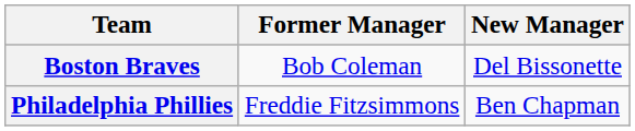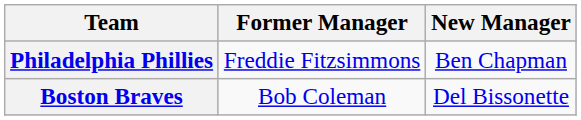 <table class="wikitable plainrowheaders" style="text-align:center;">
 <tr>
 <th>Team</th>
 <th>Former Manager</th>
 <th>New Manager</th>
 </tr>
 <tr>
+<th scope="row" style="text-align:center;"><a href='#'>Philadelphia Phillies</a></th>
+<td><a href='#'>Freddie Fitzsimmons</a></td>
+<td><a href='#'>Ben Chapman</a></td>
+</tr>
+<tr>
 <th scope="row" style="text-align:center;"><a href='#'>Boston Braves</a></th>
 <td><a href='#'>Bob Coleman</a></td>
 <td><a href='#'>Del Bissonette</a></td>
 </tr>
-<tr>
-<th scope="row" style="text-align:center;"><a href='#'>Philadelphia Phillies</a></th>
-<td><a href='#'>Freddie Fitzsimmons</a></td>
-<td><a href='#'>Ben Chapman</a></td>
-</tr>
 </table>
